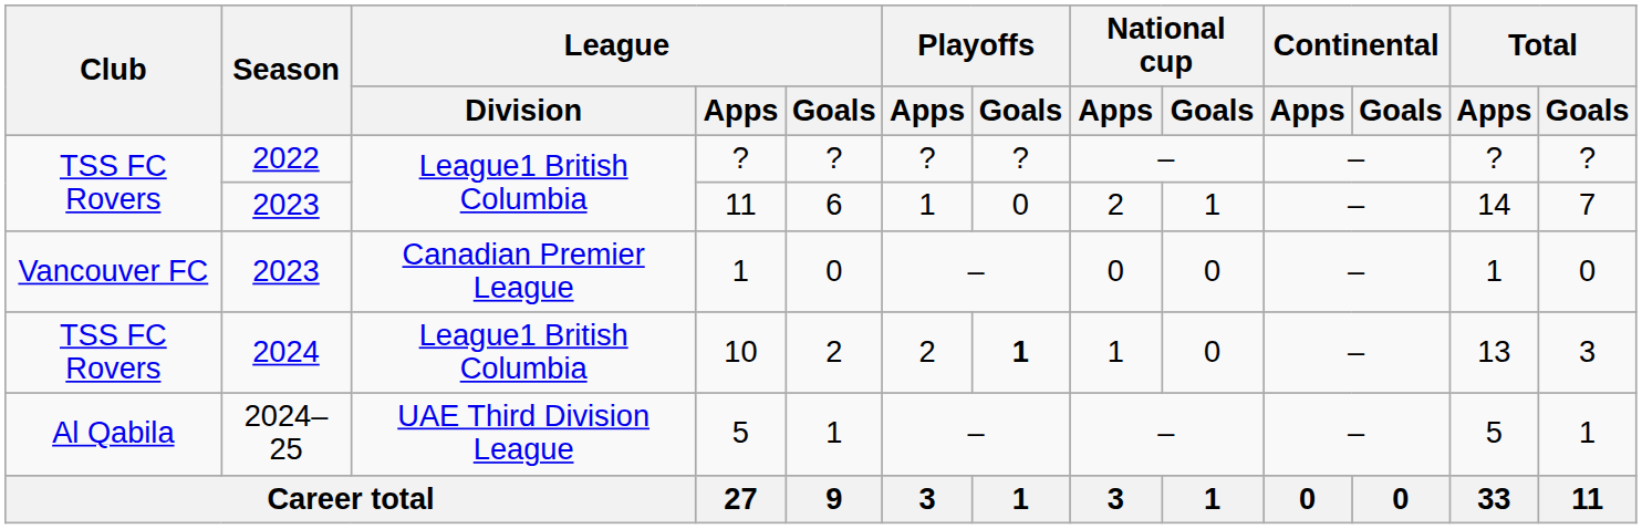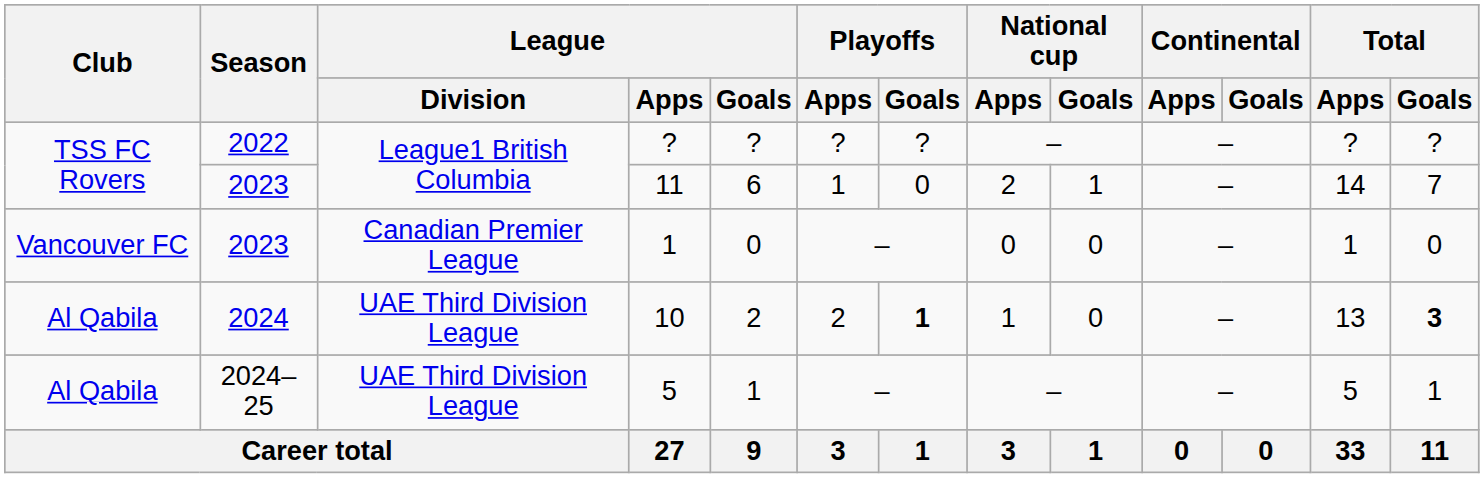 <table class="wikitable" style="text-align: center">
 <tr>
 <th rowspan="2">Club</th>
 <th rowspan="2">Season</th>
 <th colspan="3">League</th>
 <th colspan="2">Playoffs</th>
 <th colspan="2">National cup</th>
 <th colspan="2">Continental</th>
 <th colspan="2">Total</th>
 </tr>
 <tr>
 <th>Division</th>
 <th>Apps</th>
 <th>Goals</th>
 <th>Apps</th>
 <th>Goals</th>
 <th>Apps</th>
 <th>Goals</th>
 <th>Apps</th>
 <th>Goals</th>
 <th>Apps</th>
 <th>Goals</th>
 </tr>
 <tr>
 <td rowspan=2><a href='#'>TSS FC Rovers</a></td>
 <td><a href='#'>2022</a></td>
 <td rowspan=2><a href='#'>League1 British Columbia</a></td>
 <td>?</td>
 <td>?</td>
 <td>?</td>
 <td>?</td>
 <td colspan="2">–</td>
 <td colspan="2">–</td>
 <td>?</td>
 <td>?</td>
 </tr>
 <tr>
 <td><a href='#'>2023</a></td>
 <td>11</td>
 <td>6</td>
 <td>1</td>
 <td>0</td>
 <td>2</td>
 <td>1</td>
 <td colspan="2">–</td>
 <td>14</td>
 <td>7</td>
 </tr>
 <tr>
 <td><a href='#'>Vancouver FC</a></td>
 <td><a href='#'>2023</a></td>
 <td><a href='#'>Canadian Premier League</a></td>
 <td>1</td>
 <td>0</td>
 <td colspan="2">–</td>
 <td>0</td>
 <td>0</td>
 <td colspan="2">–</td>
 <td>1</td>
 <td>0</td>
 </tr>
 <tr>
-<td><a href='#'>TSS FC Rovers</a></td>
+<td><a href='#'>Al Qabila</a></td>
 <td><a href='#'>2024</a></td>
-<td><a href='#'>League1 British Columbia</a></td>
+<td><a href='#'>UAE Third Division League</a></td>
 <td>10</td>
 <td>2</td>
 <td>2</td>
 <td><strong>1</strong></td>
 <td>1</td>
 <td>0</td>
 <td colspan="2">–</td>
 <td>13</td>
-<td>3</td>
+<td><strong>3</strong></td>
 </tr>
 <tr>
 <td><a href='#'>Al Qabila</a></td>
 <td>2024–25</td>
 <td><a href='#'>UAE Third Division League</a></td>
 <td>5</td>
 <td>1</td>
 <td colspan="2">–</td>
 <td colspan="2">–</td>
 <td colspan="2">–</td>
 <td>5</td>
 <td>1</td>
 </tr>
 <tr>
 <th colspan="3">Career total</th>
 <th>27</th>
 <th>9</th>
 <th>3</th>
 <th>1</th>
 <th>3</th>
 <th>1</th>
 <th>0</th>
 <th>0</th>
 <th>33</th>
 <th>11</th>
 </tr>
 </table>
